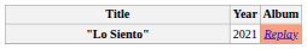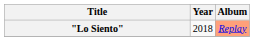 <table class="wikitable plainrowheaders" style="text-align:center;" border="1">
 <tr>
 <th scope="col" rowspan="1" style="width:18em;">Title</th>
 <th scope="col" rowspan="1">Year</th>
 <th scope="col" rowspan="1">Album</th>
 </tr>
 <tr>
 <th scope="row">"Lo Siento"<br></th>
-<td>2021</td>
+<td>2018</td>
 <td style="background: lightsalmon;"><em><a href='#'>Replay</a></em></td>
 </tr>
 <tr>
 </tr>
 </table>
